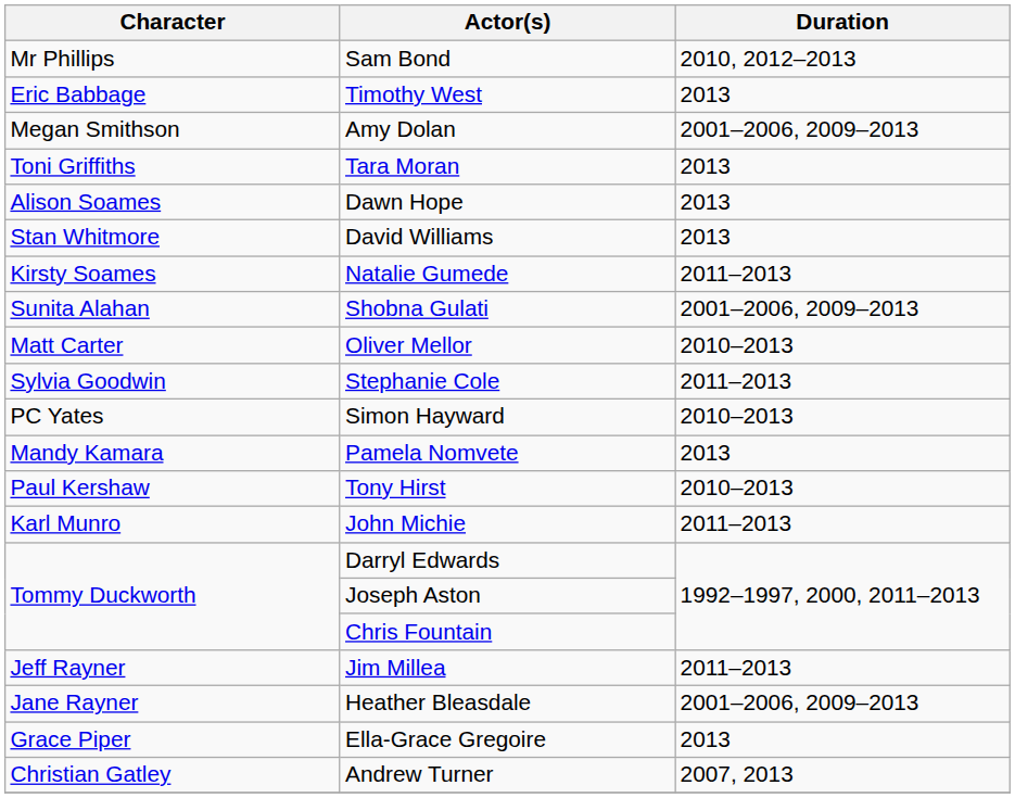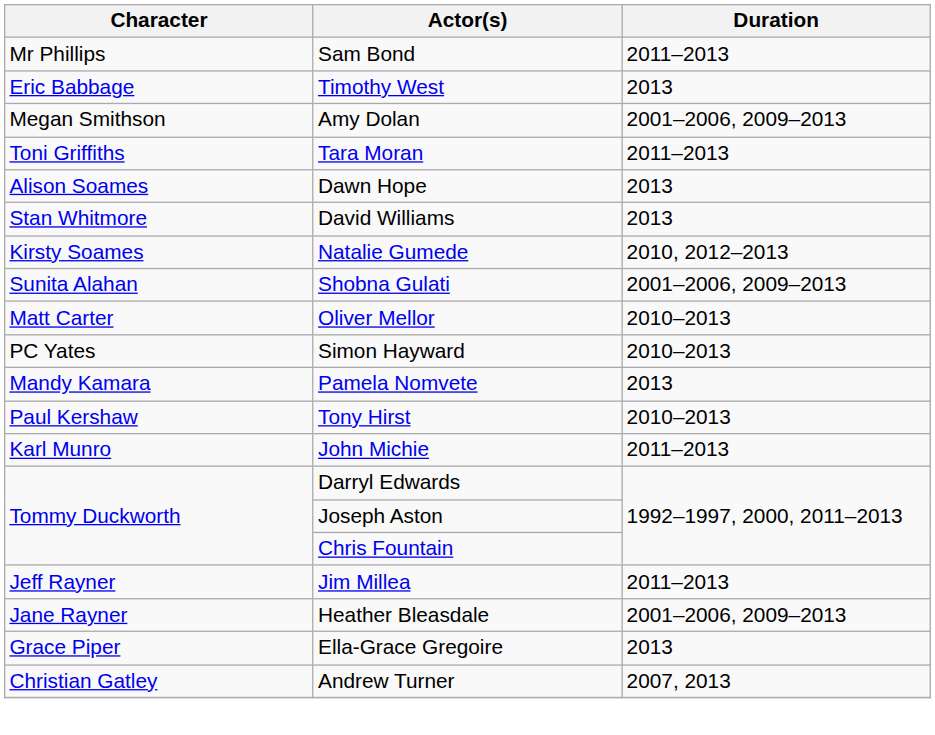 <table class="wikitable">
 <tr>
 <th scope="col" style="width:230px;">Character</th>
 <th scope="col" style="width:230px;">Actor(s)</th>
 <th scope="col" style="width:230px;">Duration</th>
 </tr>
 <tr>
 <td>Mr Phillips</td>
 <td>Sam Bond</td>
-<td>2010, 2012–2013</td>
+<td>2011–2013</td>
 </tr>
 <tr>
 <td><a href='#'>Eric Babbage</a></td>
 <td><a href='#'>Timothy West</a></td>
 <td>2013</td>
 </tr>
 <tr>
 <td>Megan Smithson</td>
 <td>Amy Dolan</td>
 <td>2001–2006, 2009–2013</td>
 </tr>
 <tr>
 <td><a href='#'>Toni Griffiths</a></td>
 <td><a href='#'>Tara Moran</a></td>
-<td>2013</td>
+<td>2011–2013</td>
 </tr>
 <tr>
 <td><a href='#'>Alison Soames</a></td>
 <td>Dawn Hope</td>
 <td>2013</td>
 </tr>
 <tr>
 <td><a href='#'>Stan Whitmore</a></td>
 <td>David Williams</td>
 <td>2013</td>
 </tr>
 <tr>
 <td><a href='#'>Kirsty Soames</a></td>
 <td><a href='#'>Natalie Gumede</a></td>
-<td>2011–2013</td>
+<td>2010, 2012–2013</td>
 </tr>
 <tr>
 <td><a href='#'>Sunita Alahan</a></td>
 <td><a href='#'>Shobna Gulati</a></td>
 <td>2001–2006, 2009–2013</td>
 </tr>
 <tr>
 <td><a href='#'>Matt Carter</a></td>
 <td><a href='#'>Oliver Mellor</a></td>
 <td>2010–2013</td>
-</tr>
-<tr>
-<td><a href='#'>Sylvia Goodwin</a></td>
-<td><a href='#'>Stephanie Cole</a></td>
-<td>2011–2013</td>
 </tr>
 <tr>
 <td>PC Yates</td>
 <td>Simon Hayward</td>
 <td>2010–2013</td>
 </tr>
 <tr>
 <td><a href='#'>Mandy Kamara</a></td>
 <td><a href='#'>Pamela Nomvete</a></td>
 <td>2013</td>
 </tr>
 <tr>
 <td><a href='#'>Paul Kershaw</a></td>
 <td><a href='#'>Tony Hirst</a></td>
 <td>2010–2013</td>
 </tr>
 <tr>
 <td><a href='#'>Karl Munro</a></td>
 <td><a href='#'>John Michie</a></td>
 <td>2011–2013</td>
 </tr>
 <tr>
 <td rowspan="3"><a href='#'>Tommy Duckworth</a></td>
 <td>Darryl Edwards</td>
 <td rowspan="3">1992–1997, 2000, 2011–2013</td>
 </tr>
 <tr>
 <td>Joseph Aston</td>
 </tr>
 <tr>
 <td><a href='#'>Chris Fountain</a></td>
 </tr>
 <tr>
 <td><a href='#'>Jeff Rayner</a></td>
 <td><a href='#'>Jim Millea</a></td>
 <td>2011–2013</td>
 </tr>
 <tr>
 <td><a href='#'>Jane Rayner</a></td>
 <td>Heather Bleasdale</td>
 <td>2001–2006, 2009–2013</td>
 </tr>
 <tr>
 <td><a href='#'>Grace Piper</a></td>
 <td>Ella-Grace Gregoire</td>
 <td>2013</td>
 </tr>
 <tr>
 <td><a href='#'>Christian Gatley</a></td>
 <td>Andrew Turner</td>
 <td>2007, 2013</td>
 </tr>
 <tr>
 </tr>
 </table>
